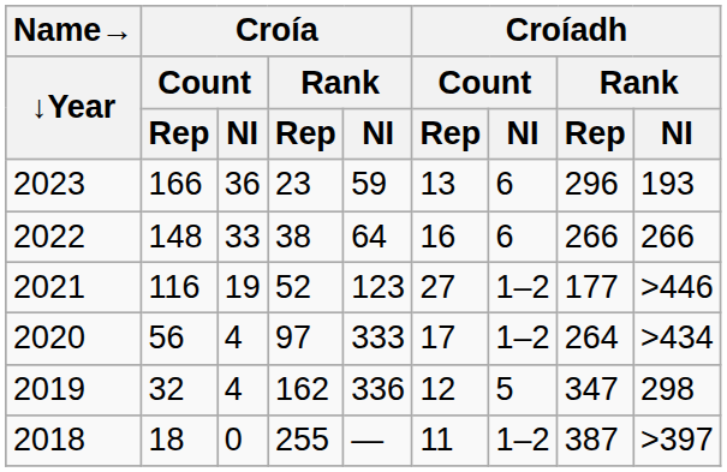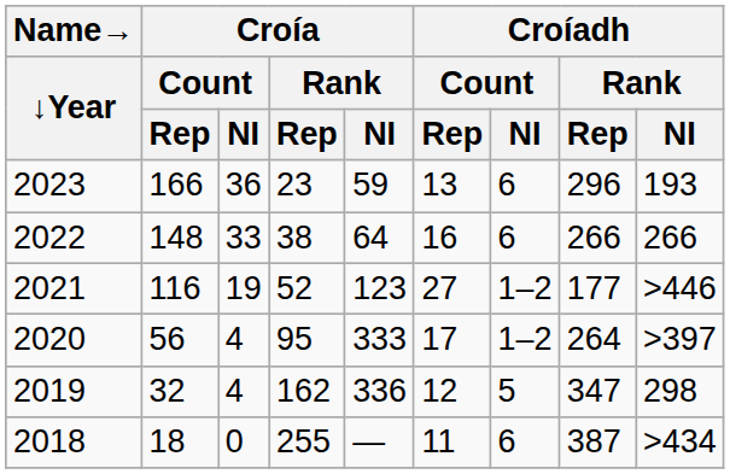 <table class="wikitable sortable">
 <tr>
 <th>Name→</th>
 <th colspan=4>Croía</th>
 <th colspan=4>Croíadh</th>
 </tr>
 <tr>
 <th rowspan=2 data-sort-type="number">↓Year</th>
 <th colspan=2>Count</th>
 <th colspan=2>Rank</th>
 <th colspan=2>Count</th>
 <th colspan=2>Rank</th>
 </tr>
 <tr>
 <th data-sort-type="number">Rep</th>
 <th data-sort-type="number">NI</th>
 <th data-sort-type="number">Rep</th>
 <th data-sort-type="number">NI</th>
 <th data-sort-type="number">Rep</th>
 <th data-sort-type="number">NI</th>
 <th data-sort-type="number">Rep</th>
 <th data-sort-type="number">NI</th>
 </tr>
 <tr>
 <td>2023</td>
 <td>166</td>
 <td>36</td>
 <td>23</td>
 <td>59</td>
 <td>13</td>
 <td>6</td>
 <td>296</td>
 <td>193</td>
 </tr>
 <tr>
 <td>2022</td>
 <td>148</td>
 <td>33</td>
 <td>38</td>
 <td>64</td>
 <td>16</td>
 <td>6</td>
 <td>266</td>
 <td>266</td>
 </tr>
 <tr>
 <td>2021</td>
 <td>116</td>
 <td>19</td>
 <td>52</td>
 <td>123</td>
 <td>27</td>
 <td data-sort-value="1">1–2</td>
 <td>177</td>
 <td data-sort-value="447">>446</td>
 </tr>
 <tr>
 <td>2020</td>
 <td>56</td>
 <td>4</td>
-<td>97</td>
+<td>95</td>
 <td>333</td>
 <td>17</td>
 <td data-sort-value="1">1–2</td>
 <td>264</td>
-<td data-sort-value="435">>434</td>
+<td data-sort-value="398">>397</td>
 </tr>
 <tr>
 <td>2019</td>
 <td>32</td>
 <td>4</td>
 <td>162</td>
 <td>336</td>
 <td>12</td>
 <td>5</td>
 <td>347</td>
 <td>298</td>
 </tr>
 <tr>
 <td>2018</td>
 <td>18</td>
 <td>0</td>
 <td>255</td>
 <td data-sort-value="0">—</td>
 <td>11</td>
-<td data-sort-value="1">1–2</td>
+<td>6</td>
 <td>387</td>
-<td data-sort-value="398">>397</td>
+<td data-sort-value="435">>434</td>
 </tr>
 </table>
